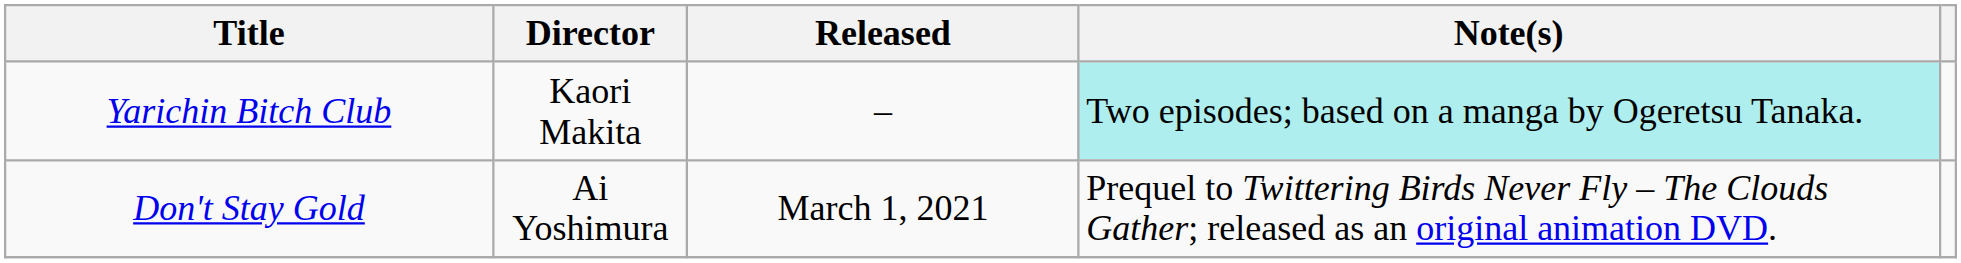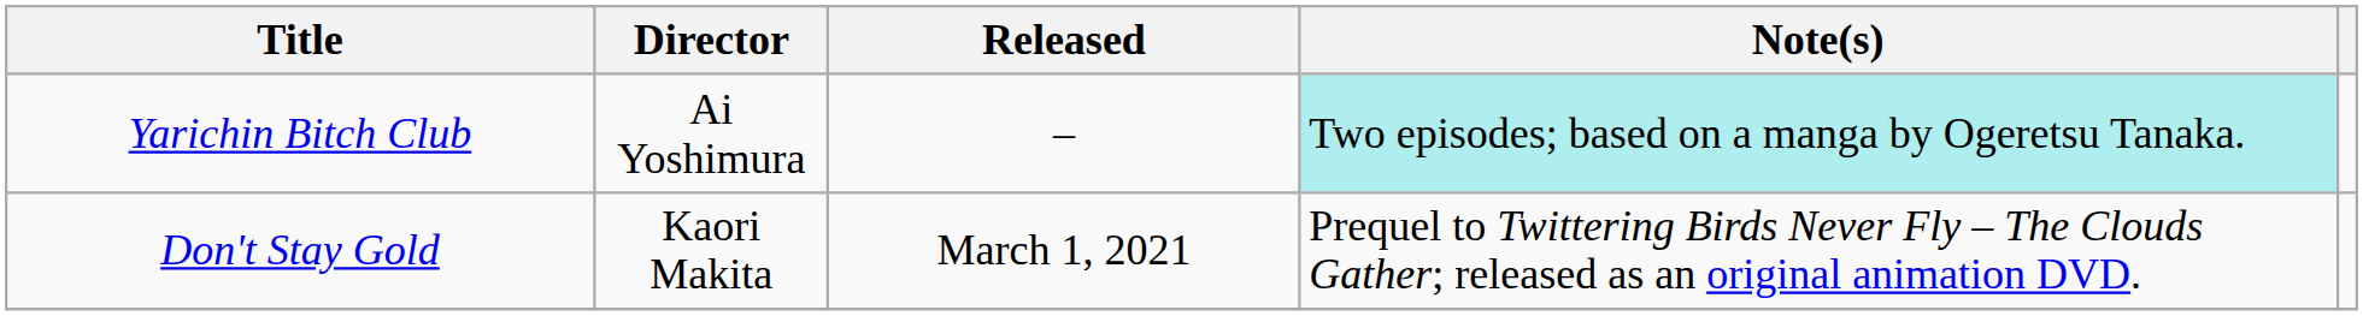 <table class="wikitable sortable" style="text-align:center; margin=auto;">
 <tr>
 <th scope="col" width=25%>Title</th>
 <th scope="col" width=10%>Director</th>
 <th scope="col" width=20%>Released</th>
 <th scope="col" class="unsortable">Note(s)</th>
 <th scope="col" class="unsortable"></th>
 </tr>
 <tr>
 <td><em><a href='#'>Yarichin Bitch Club</a></em></td>
-<td data-sort-value="Makita, Kaori">Kaori Makita</td>
+<td data-sort-value="Yoshimura, Ai">Ai Yoshimura</td>
 <td> – </td>
 <td style="background: paleturquoise; text-align:left;">Two episodes; based on a manga by Ogeretsu Tanaka.</td>
 <td></td>
 </tr>
 <tr>
 <td><em><a href='#'>Don't Stay Gold</a></em></td>
-<td data-sort-value="Yoshimura, Ai">Ai Yoshimura</td>
+<td data-sort-value="Makita, Kaori">Kaori Makita</td>
 <td>March 1, 2021</td>
 <td style="text-align:left;">Prequel to <em>Twittering Birds Never Fly – The Clouds Gather</em>; released as an <a href='#'>original animation DVD</a>.</td>
 <td></td>
 </tr>
 <tr>
 </tr>
 </table>
